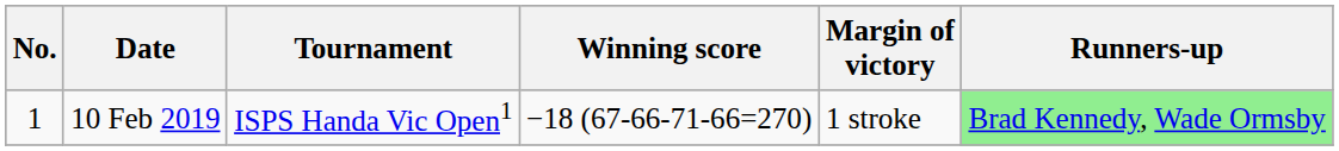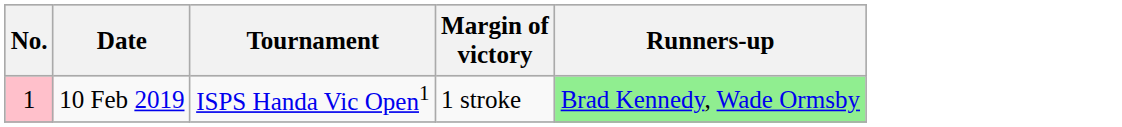 <table class="wikitable" style="font-size:95%;">
 <tr>
 <th>No.</th>
 <th>Date</th>
 <th>Tournament</th>
-<th>Winning score</th>
 <th>Margin of<br>victory</th>
 <th>Runners-up</th>
 </tr>
 <tr>
-<td align=center>1</td>
+<td align=center style="background: pink;">1</td>
 <td align=right>10 Feb <a href='#'>2019</a></td>
 <td><a href='#'>ISPS Handa Vic Open</a><sup>1</sup></td>
-<td>−18 (67-66-71-66=270)</td>
 <td>1 stroke</td>
 <td style="background: lightgreen;"> <a href='#'>Brad Kennedy</a>,  <a href='#'>Wade Ormsby</a></td>
 </tr>
 </table>
